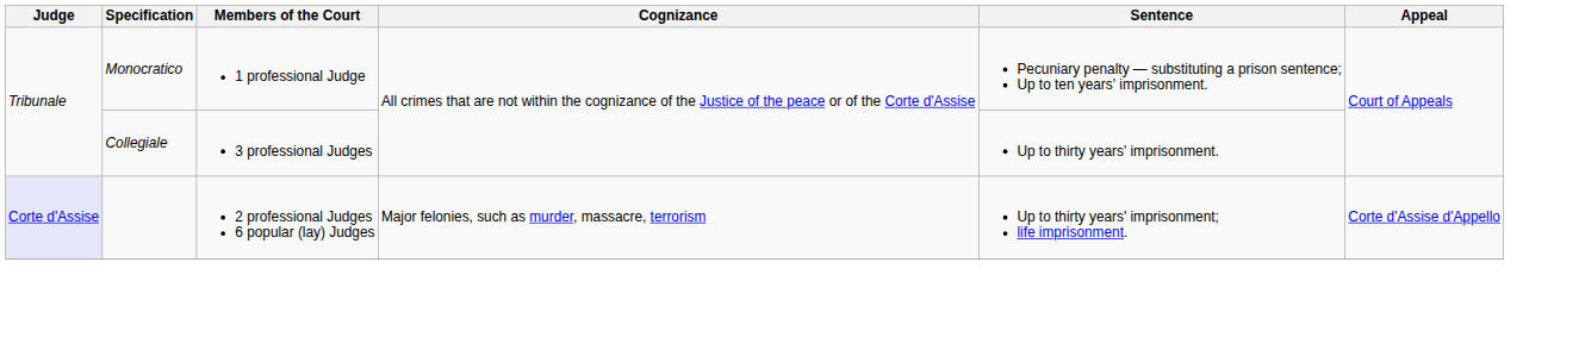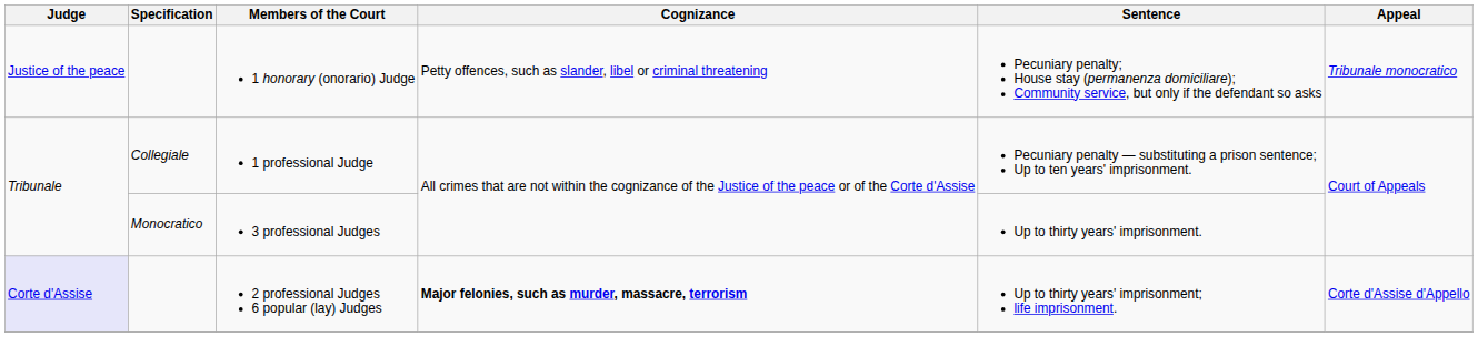 <table class="wikitable">
 <tr>
 <th>Judge</th>
 <th>Specification</th>
 <th>Members of the Court</th>
 <th>Cognizance</th>
 <th>Sentence</th>
 <th>Appeal</th>
 </tr>
 <tr>
+<td><a href='#'>Justice of the peace</a></td>
+<td></td>
+<td><br><ul><li>1 <em>honorary</em> (onorario) Judge</li></ul></td>
+<td>Petty offences, such as <a href='#'>slander</a>, <a href='#'>libel</a> or <a href='#'>criminal threatening</a></td>
+<td><br><ul><li>Pecuniary penalty;</li><li>House stay (<em>permanenza domiciliare</em>);</li><li><a href='#'>Community service</a>, but only if the defendant so asks</li></ul></td>
+<td><em><a href='#'>Tribunale monocratico</a></em></td>
+</tr>
+<tr>
 <td rowspan="2"><em>Tribunale</em></td>
-<td><em>Monocratico</em></td>
+<td><em>Collegiale</em></td>
 <td><br><ul><li>1 professional Judge</li></ul></td>
 <td rowspan="2">All crimes that are not within the cognizance of the <a href='#'>Justice of the peace</a> or of the <a href='#'>Corte d'Assise</a></td>
 <td><br><ul><li>Pecuniary penalty — substituting a prison sentence;</li><li>Up to ten years' imprisonment.</li></ul></td>
 <td rowspan="2"><a href='#'>Court of Appeals</a></td>
 </tr>
 <tr>
-<td><em>Collegiale</em></td>
+<td><em>Monocratico</em></td>
 <td><br><ul><li>3 professional Judges</li></ul></td>
 <td><br><ul><li>Up to thirty years' imprisonment.</li></ul></td>
 </tr>
 <tr>
 <td style="background: lavender;"><a href='#'>Corte d'Assise</a></td>
 <td></td>
 <td><br><ul><li>2 professional Judges</li><li>6 popular (lay) Judges</li></ul></td>
-<td>Major felonies, such as <a href='#'>murder</a>, massacre, <a href='#'>terrorism</a></td>
+<td><strong>Major felonies, such as <a href='#'>murder</a>, massacre, <a href='#'>terrorism</a></strong></td>
 <td><br><ul><li>Up to thirty years' imprisonment;</li><li><a href='#'>life imprisonment</a>.</li></ul></td>
 <td><a href='#'>Corte d'Assise d'Appello</a></td>
 </tr>
 <tr>
 </tr>
 </table>
